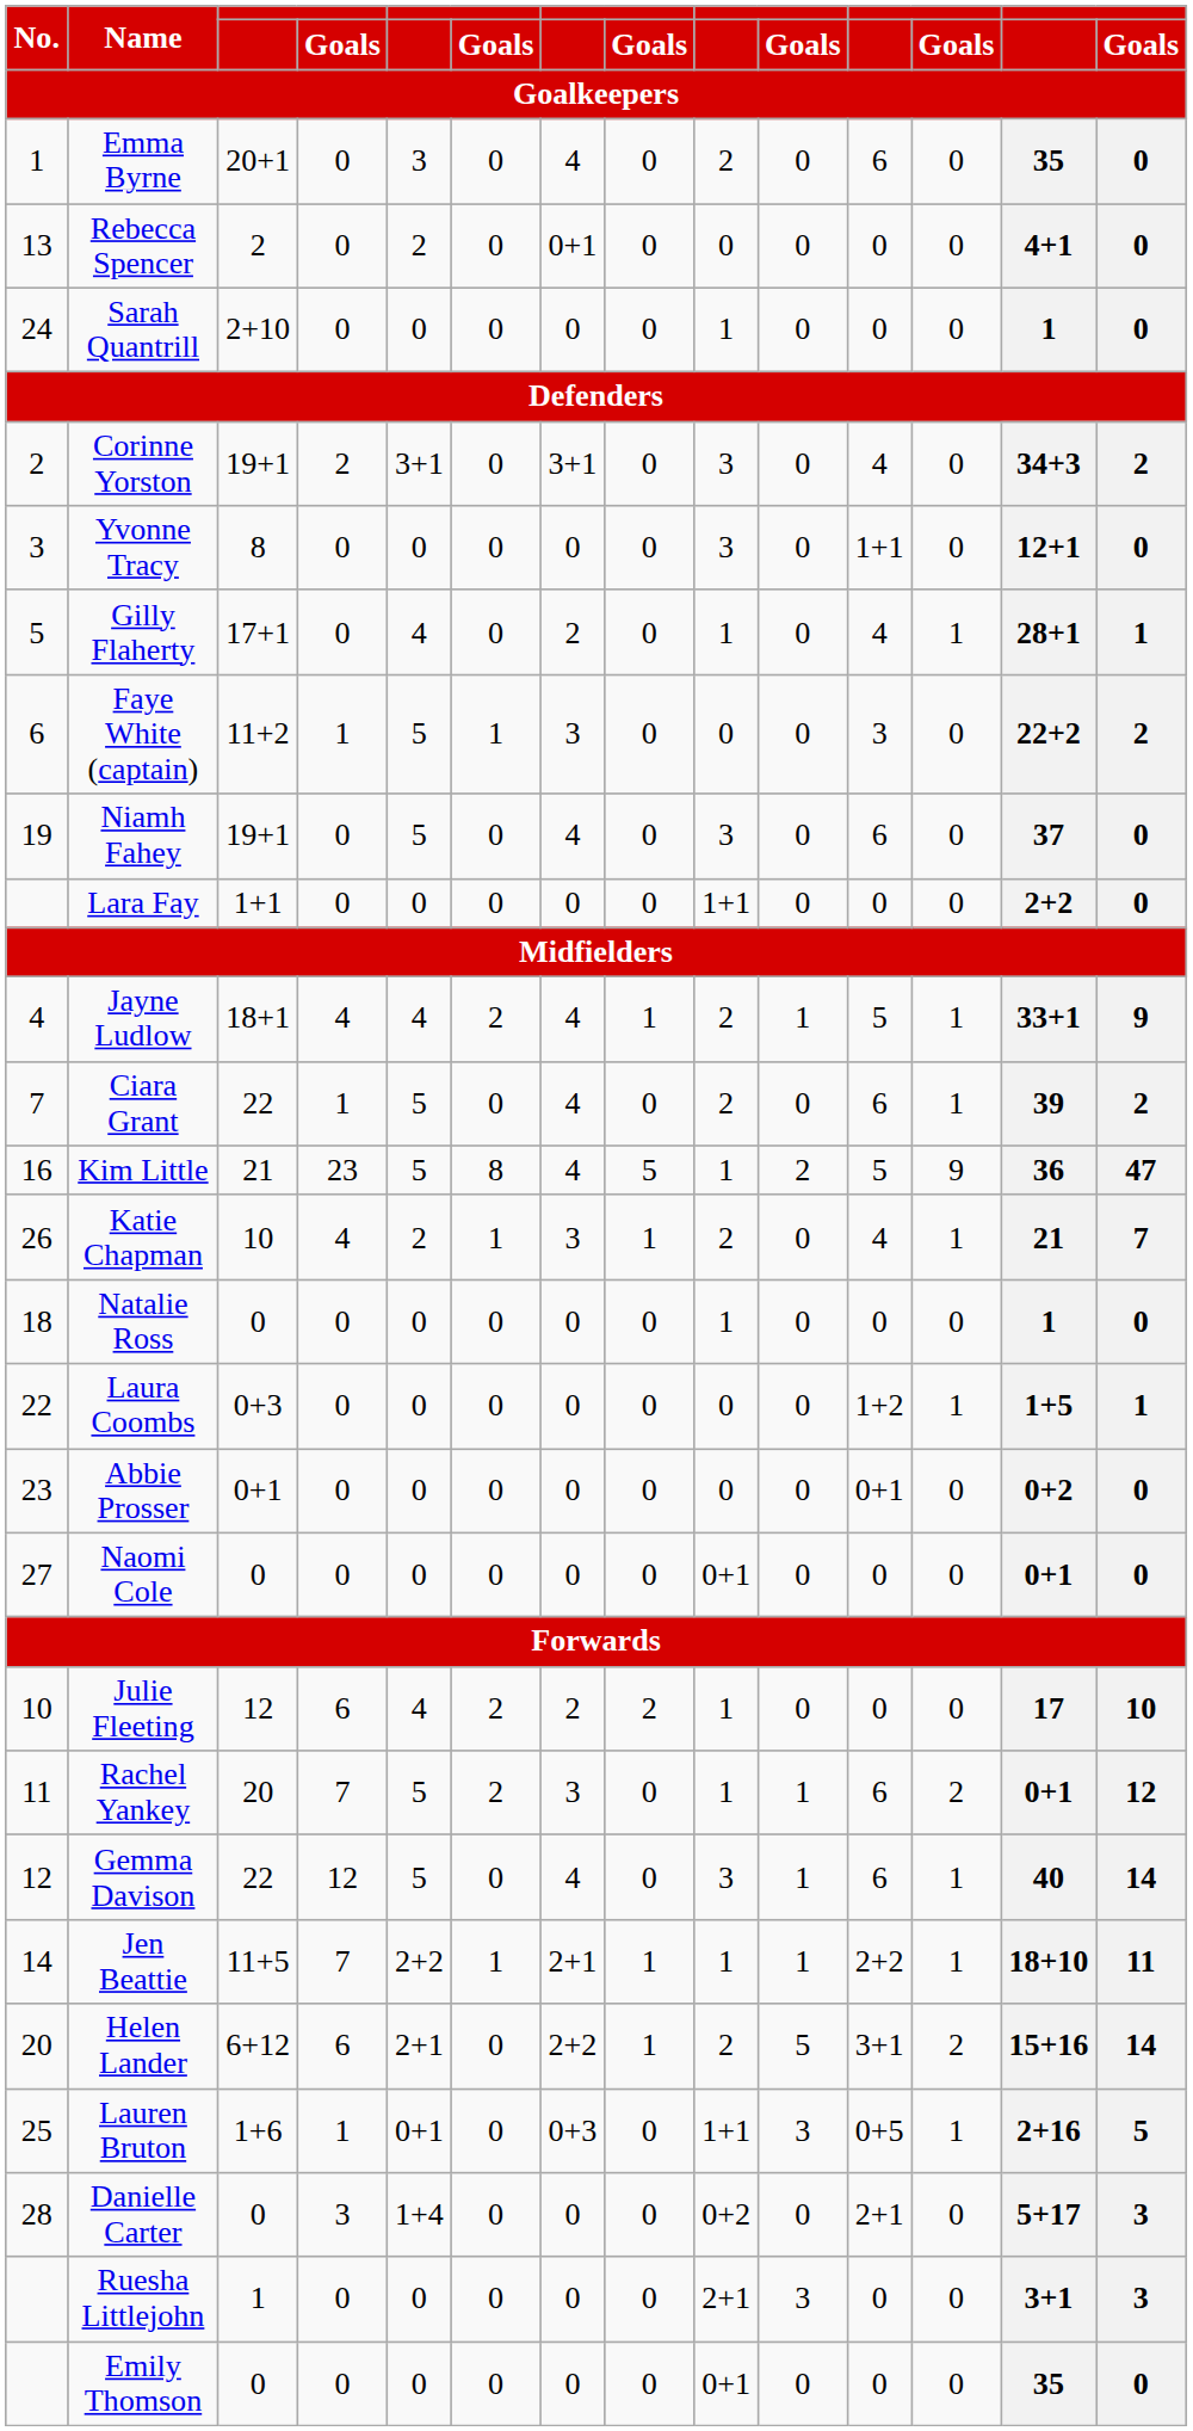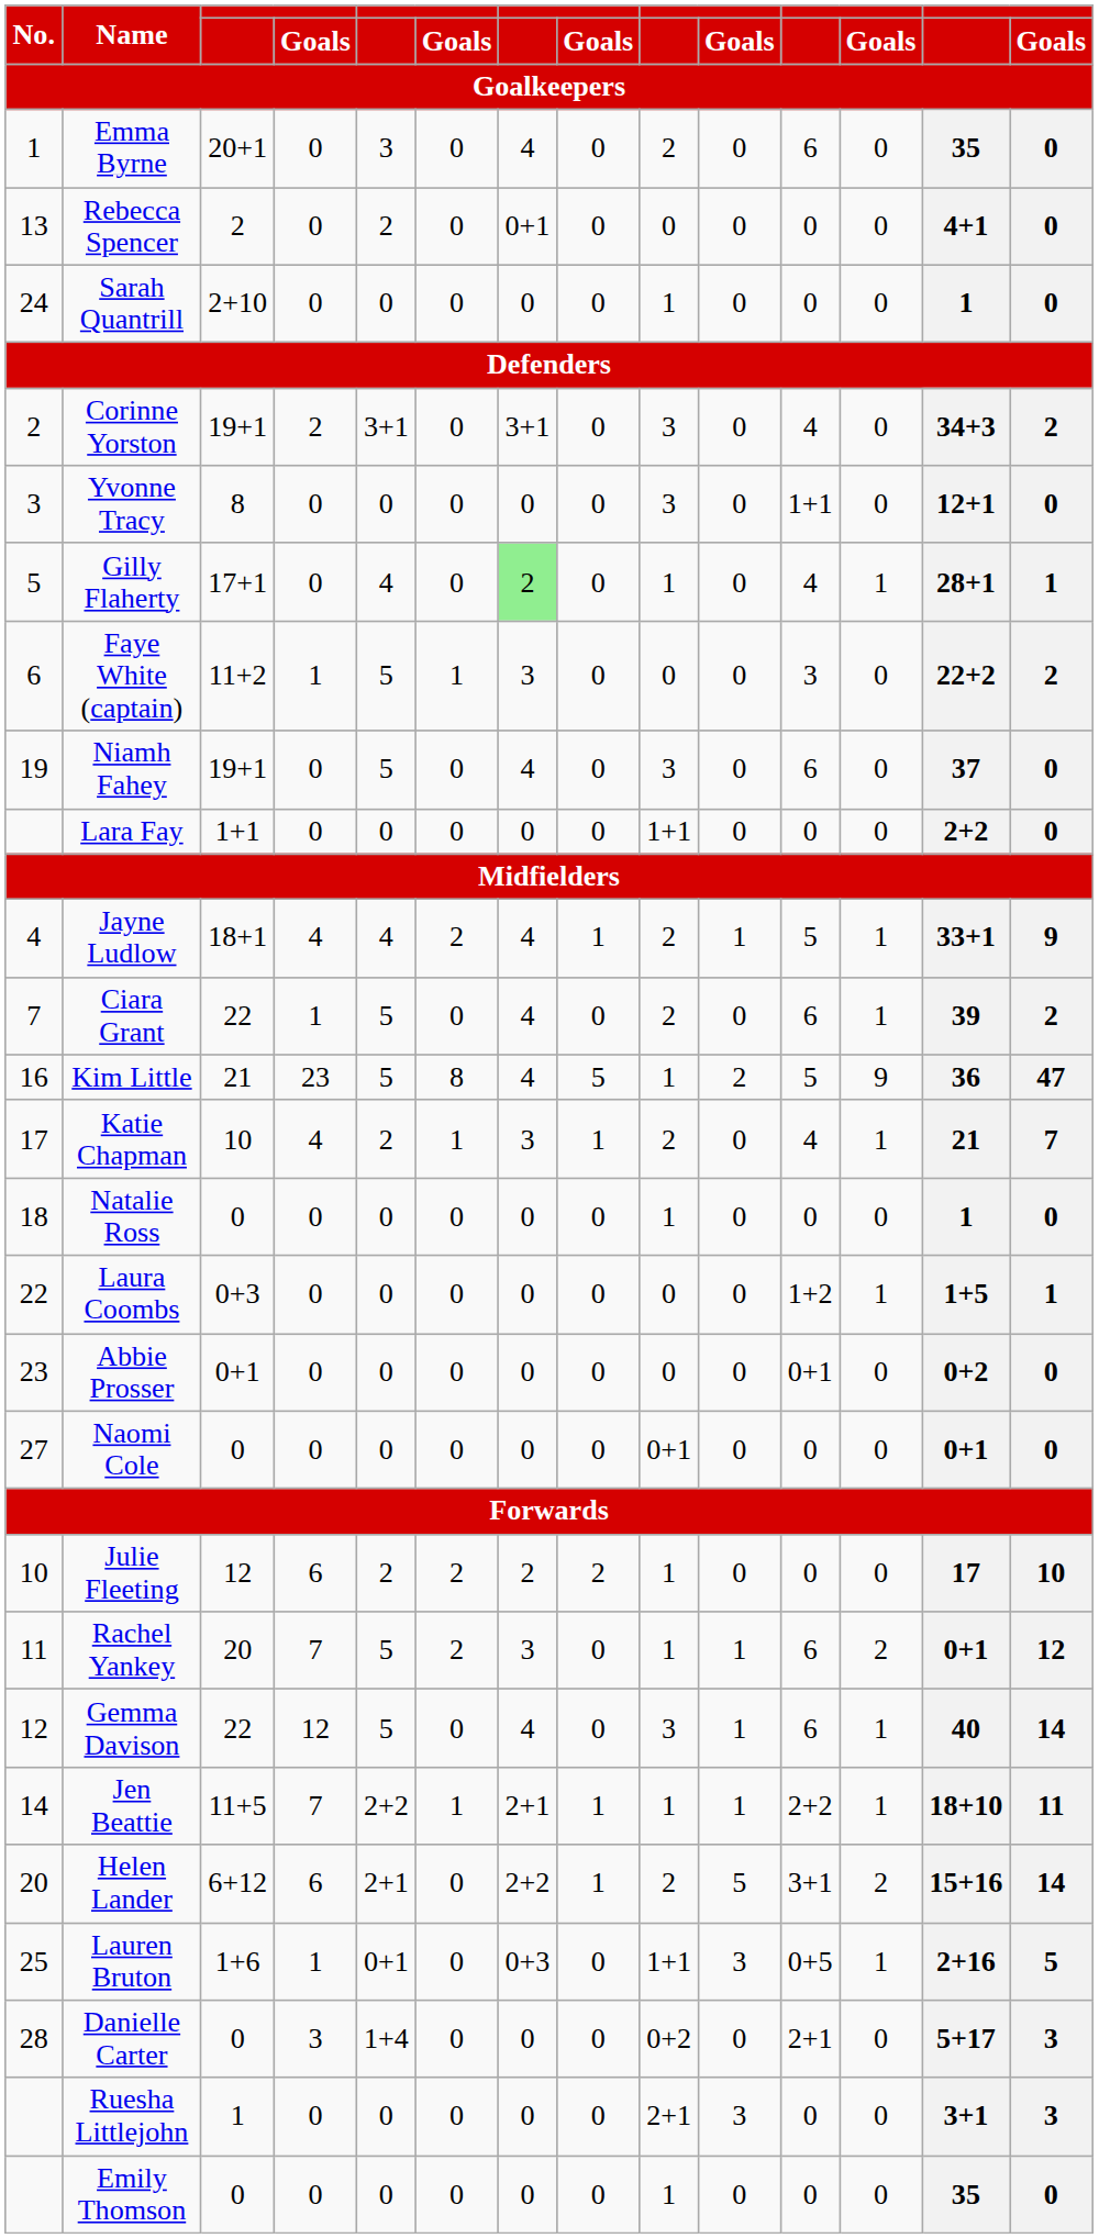 <table class="wikitable" style="text-align:center; font-size:100%; ">
 <tr>
 <th rowspan="2" style="background:#d50000; color:white; text-align:center; width:40px">No.</th>
 <th rowspan="2" style="background:#d50000; color:white; text-align:center;width:200px">Name</th>
 <th colspan="2" style="background:#d50000; color:white; text-align:center;"><a href='#'></a></th>
 <th colspan="2" style="background:#d50000; color:white; text-align:center;"><a href='#'></a></th>
 <th colspan="2" style="background:#d50000; color:white; text-align:center;"></th>
 <th ! colspan="2" style="background:#d50000; color:white; text-align:center;"></th>
 <th colspan="2" style="background:#d50000; color:white; text-align:center;"></th>
 <th colspan="2" style="background:#d50000; color:white; text-align:center;"></th>
 </tr>
 <tr>
 <th style="background:#d50000; color:white; text-align:center;width=50px"></th>
 <th style="background:#d50000; color:white; text-align:center;width=50px">Goals</th>
 <th style="background:#d50000; color:white; text-align:center;width=50px"></th>
 <th style="background:#d50000; color:white; text-align:center;width=50px">Goals</th>
 <th style="background:#d50000; color:white; text-align:center;width=50px"></th>
 <th style="background:#d50000; color:white; text-align:center;width=50px">Goals</th>
 <th style="background:#d50000; color:white; text-align:center;width=50px"></th>
 <th style="background:#d50000; color:white; text-align:center;width=50px">Goals</th>
 <th style="background:#d50000; color:white; text-align:center;width=50px"></th>
 <th style="background:#d50000; color:white; text-align:center;width=50px">Goals</th>
 <th style="background:#d50000; color:white; text-align:center;width=50px"></th>
 <th style="background:#d50000; color:white; text-align:center;width=50px">Goals</th>
 </tr>
 <tr>
 <th colspan="14" style="background:#d50000; color:white; text-align:center">Goalkeepers</th>
 </tr>
 <tr>
 <td>1</td>
 <td> <a href='#'>Emma Byrne</a></td>
 <td>20+1</td>
 <td>0</td>
 <td>3</td>
 <td>0</td>
 <td>4</td>
 <td>0</td>
 <td>2</td>
 <td>0</td>
 <td>6</td>
 <td>0</td>
 <th>35</th>
 <th>0</th>
 </tr>
 <tr>
 <td>13</td>
 <td><em></em> <a href='#'>Rebecca Spencer</a></td>
 <td>2</td>
 <td>0</td>
 <td>2</td>
 <td>0</td>
 <td>0+1</td>
 <td>0</td>
 <td>0</td>
 <td>0</td>
 <td>0</td>
 <td>0</td>
 <th>4+1</th>
 <th>0</th>
 </tr>
 <tr>
 <td>24</td>
 <td> <a href='#'>Sarah Quantrill</a></td>
 <td>2+10</td>
 <td>0</td>
 <td>0</td>
 <td>0</td>
 <td>0</td>
 <td>0</td>
 <td>1</td>
 <td>0</td>
 <td>0</td>
 <td>0</td>
 <th>1</th>
 <th>0</th>
 </tr>
 <tr>
 <th colspan="14" style="background:#d50000; color:white; text-align:center">Defenders</th>
 </tr>
 <tr>
 <td>2</td>
 <td> <a href='#'>Corinne Yorston</a></td>
 <td>19+1</td>
 <td>2</td>
 <td>3+1</td>
 <td>0</td>
 <td>3+1</td>
 <td>0</td>
 <td>3</td>
 <td>0</td>
 <td>4</td>
 <td>0</td>
 <th>34+3</th>
 <th>2</th>
 </tr>
 <tr>
 <td>3</td>
 <td> <a href='#'>Yvonne Tracy</a></td>
 <td>8</td>
 <td>0</td>
 <td>0</td>
 <td>0</td>
 <td>0</td>
 <td>0</td>
 <td>3</td>
 <td>0</td>
 <td>1+1</td>
 <td>0</td>
 <th>12+1</th>
 <th>0</th>
 </tr>
 <tr>
 <td>5</td>
 <td> <a href='#'>Gilly Flaherty</a></td>
 <td>17+1</td>
 <td>0</td>
 <td>4</td>
 <td>0</td>
-<td>2</td>
+<td style="background: lightgreen;">2</td>
 <td>0</td>
 <td>1</td>
 <td>0</td>
 <td>4</td>
 <td>1</td>
 <th>28+1</th>
 <th>1</th>
 </tr>
 <tr>
 <td>6</td>
 <td> <a href='#'>Faye White</a> (<a href='#'>captain</a>)</td>
 <td>11+2</td>
 <td>1</td>
 <td>5</td>
 <td>1</td>
 <td>3</td>
 <td>0</td>
 <td>0</td>
 <td>0</td>
 <td>3</td>
 <td>0</td>
 <th>22+2</th>
 <th>2</th>
 </tr>
 <tr>
 <td>19</td>
 <td> <a href='#'>Niamh Fahey</a></td>
 <td>19+1</td>
 <td>0</td>
 <td>5</td>
 <td>0</td>
 <td>4</td>
 <td>0</td>
 <td>3</td>
 <td>0</td>
 <td>6</td>
 <td>0</td>
 <th>37</th>
 <th>0</th>
 </tr>
 <tr>
 <td></td>
 <td> <a href='#'>Lara Fay</a></td>
 <td>1+1</td>
 <td>0</td>
 <td>0</td>
 <td>0</td>
 <td>0</td>
 <td>0</td>
 <td>1+1</td>
 <td>0</td>
 <td>0</td>
 <td>0</td>
 <th>2+2</th>
 <th>0</th>
 </tr>
 <tr>
 <th colspan="14" style="background:#d50000; color:white; text-align:center">Midfielders</th>
 </tr>
 <tr>
 <td>4</td>
 <td> <a href='#'>Jayne Ludlow</a></td>
 <td>18+1</td>
 <td>4</td>
 <td>4</td>
 <td>2</td>
 <td>4</td>
 <td>1</td>
 <td>2</td>
 <td>1</td>
 <td>5</td>
 <td>1</td>
 <th>33+1</th>
 <th>9</th>
 </tr>
 <tr>
 <td>7</td>
 <td> <a href='#'>Ciara Grant</a></td>
 <td>22</td>
 <td>1</td>
 <td>5</td>
 <td>0</td>
 <td>4</td>
 <td>0</td>
 <td>2</td>
 <td>0</td>
 <td>6</td>
 <td>1</td>
 <th>39</th>
 <th>2</th>
 </tr>
 <tr>
 <td>16</td>
 <td> <a href='#'>Kim Little</a></td>
 <td>21</td>
 <td>23</td>
 <td>5</td>
 <td>8</td>
 <td>4</td>
 <td>5</td>
 <td>1</td>
 <td>2</td>
 <td>5</td>
 <td>9</td>
 <th>36</th>
 <th>47</th>
 </tr>
 <tr>
-<td>26</td>
+<td>17</td>
 <td><em></em> <a href='#'>Katie Chapman</a></td>
 <td>10</td>
 <td>4</td>
 <td>2</td>
 <td>1</td>
 <td>3</td>
 <td>1</td>
 <td>2</td>
 <td>0</td>
 <td>4</td>
 <td>1</td>
 <th>21</th>
 <th>7</th>
 </tr>
 <tr>
 <td>18</td>
 <td> <a href='#'>Natalie Ross</a></td>
 <td>0</td>
 <td>0</td>
 <td>0</td>
 <td>0</td>
 <td>0</td>
 <td>0</td>
 <td>1</td>
 <td>0</td>
 <td>0</td>
 <td>0</td>
 <th>1</th>
 <th>0</th>
 </tr>
 <tr>
 <td>22</td>
 <td><em></em> <a href='#'>Laura Coombs</a></td>
 <td>0+3</td>
 <td>0</td>
 <td>0</td>
 <td>0</td>
 <td>0</td>
 <td>0</td>
 <td>0</td>
 <td>0</td>
 <td>1+2</td>
 <td>1</td>
 <th>1+5</th>
 <th>1</th>
 </tr>
 <tr>
 <td>23</td>
 <td> <a href='#'>Abbie Prosser</a></td>
 <td>0+1</td>
 <td>0</td>
 <td>0</td>
 <td>0</td>
 <td>0</td>
 <td>0</td>
 <td>0</td>
 <td>0</td>
 <td>0+1</td>
 <td>0</td>
 <th>0+2</th>
 <th>0</th>
 </tr>
 <tr>
 <td>27</td>
 <td> <a href='#'>Naomi Cole</a></td>
 <td>0</td>
 <td>0</td>
 <td>0</td>
 <td>0</td>
 <td>0</td>
 <td>0</td>
 <td>0+1</td>
 <td>0</td>
 <td>0</td>
 <td>0</td>
 <th>0+1</th>
 <th>0</th>
 </tr>
 <tr>
 <th colspan="14" style="background:#d50000; color:white; text-align:center">Forwards</th>
 </tr>
 <tr>
 <td>10</td>
 <td> <a href='#'>Julie Fleeting</a></td>
 <td>12</td>
 <td>6</td>
-<td>4</td>
+<td>2</td>
 <td>2</td>
 <td>2</td>
 <td>2</td>
 <td>1</td>
 <td>0</td>
 <td>0</td>
 <td>0</td>
 <th>17</th>
 <th>10</th>
 </tr>
 <tr>
 <td>11</td>
 <td> <a href='#'>Rachel Yankey</a></td>
 <td>20</td>
 <td>7</td>
 <td>5</td>
 <td>2</td>
 <td>3</td>
 <td>0</td>
 <td>1</td>
 <td>1</td>
 <td>6</td>
 <td>2</td>
 <th>0+1</th>
 <th>12</th>
 </tr>
 <tr>
 <td>12</td>
 <td> <a href='#'>Gemma Davison</a></td>
 <td>22</td>
 <td>12</td>
 <td>5</td>
 <td>0</td>
 <td>4</td>
 <td>0</td>
 <td>3</td>
 <td>1</td>
 <td>6</td>
 <td>1</td>
 <th>40</th>
 <th>14</th>
 </tr>
 <tr>
 <td>14</td>
 <td> <a href='#'>Jen Beattie</a></td>
 <td>11+5</td>
 <td>7</td>
 <td>2+2</td>
 <td>1</td>
 <td>2+1</td>
 <td>1</td>
 <td>1</td>
 <td>1</td>
 <td>2+2</td>
 <td>1</td>
 <th>18+10</th>
 <th>11</th>
 </tr>
 <tr>
 <td>20</td>
 <td> <a href='#'>Helen Lander</a></td>
 <td>6+12</td>
 <td>6</td>
 <td>2+1</td>
 <td>0</td>
 <td>2+2</td>
 <td>1</td>
 <td>2</td>
 <td>5</td>
 <td>3+1</td>
 <td>2</td>
 <th>15+16</th>
 <th>14</th>
 </tr>
 <tr>
 <td>25</td>
 <td> <a href='#'>Lauren Bruton</a></td>
 <td>1+6</td>
 <td>1</td>
 <td>0+1</td>
 <td>0</td>
 <td>0+3</td>
 <td>0</td>
 <td>1+1</td>
 <td>3</td>
 <td>0+5</td>
 <td>1</td>
 <th>2+16</th>
 <th>5</th>
 </tr>
 <tr>
 <td>28</td>
 <td> <a href='#'>Danielle Carter</a></td>
 <td>0</td>
 <td>3</td>
 <td>1+4</td>
 <td>0</td>
 <td>0</td>
 <td>0</td>
 <td>0+2</td>
 <td>0</td>
 <td>2+1</td>
 <td>0</td>
 <th>5+17</th>
 <th>3</th>
 </tr>
 <tr>
 <td></td>
 <td> <a href='#'>Ruesha Littlejohn</a></td>
 <td>1</td>
 <td>0</td>
 <td>0</td>
 <td>0</td>
 <td>0</td>
 <td>0</td>
 <td>2+1</td>
 <td>3</td>
 <td>0</td>
 <td>0</td>
 <th>3+1</th>
 <th>3</th>
 </tr>
 <tr>
 <td></td>
 <td> <a href='#'>Emily Thomson</a></td>
 <td>0</td>
 <td>0</td>
 <td>0</td>
 <td>0</td>
 <td>0</td>
 <td>0</td>
-<td>0+1</td>
+<td>1</td>
 <td>0</td>
 <td>0</td>
 <td>0</td>
 <th>35</th>
 <th>0</th>
 </tr>
 </table>
